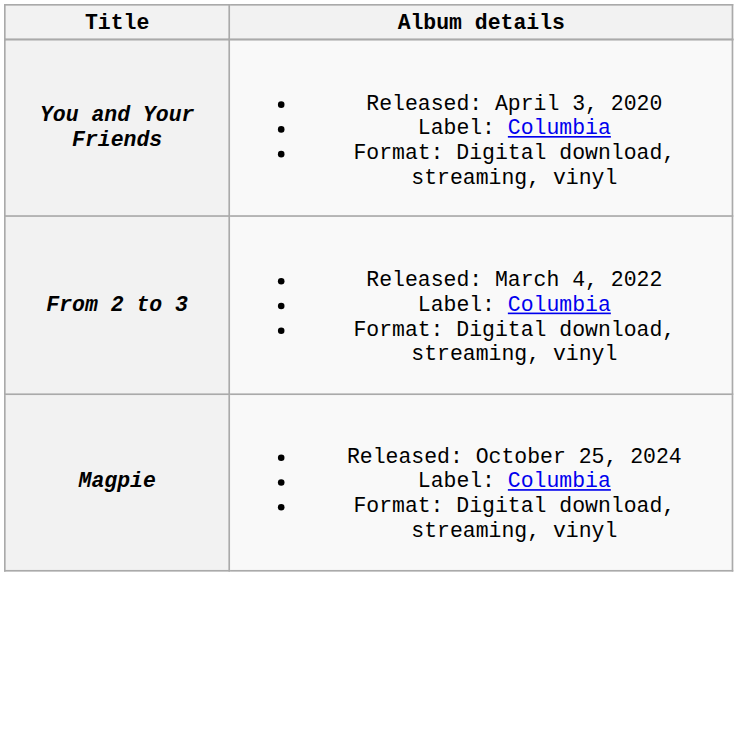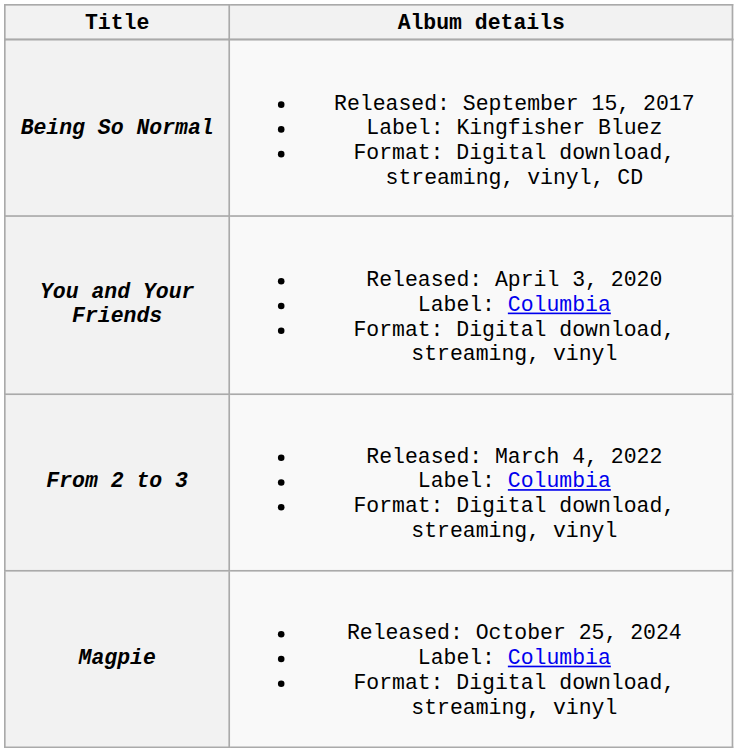 <table class="wikitable plainrowheaders" style="text-align:center">
 <tr>
 <th scope="col" style="width:10em;">Title</th>
 <th scope="col" style="width:23em;">Album details</th>
 </tr>
 <tr>
+</tr>
+<tr>
+<th scope="row"><em>Being So Normal</em></th>
+<td><br><ul><li>Released: September 15, 2017</li><li>Label: Kingfisher Bluez</li><li>Format: Digital download, streaming, vinyl, CD</li></ul></td>
 </tr>
 <tr>
 <th scope="row"><em>You and Your Friends</em></th>
 <td><br><ul><li>Released: April 3, 2020</li><li>Label: <a href='#'>Columbia</a></li><li>Format: Digital download, streaming, vinyl</li></ul></td>
 </tr>
 <tr>
 <th scope="row"><em>From 2 to 3</em></th>
 <td><br><ul><li>Released: March 4, 2022</li><li>Label: <a href='#'>Columbia</a></li><li>Format: Digital download, streaming, vinyl</li></ul></td>
 </tr>
 <tr>
 <th scope="row"><em>Magpie</em></th>
 <td><br><ul><li>Released: October 25, 2024</li><li>Label: <a href='#'>Columbia</a></li><li>Format: Digital download, streaming, vinyl</li></ul></td>
 </tr>
 </table>
